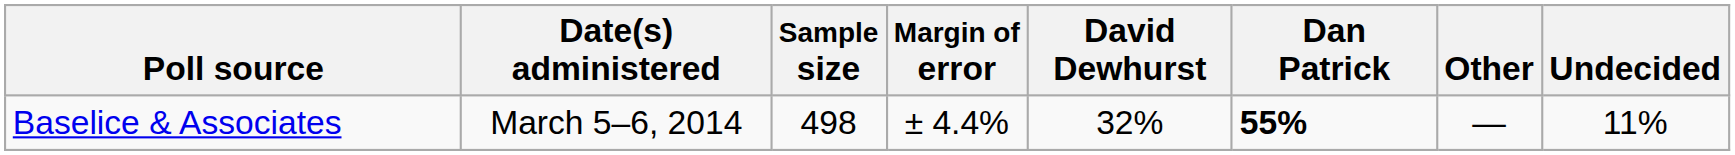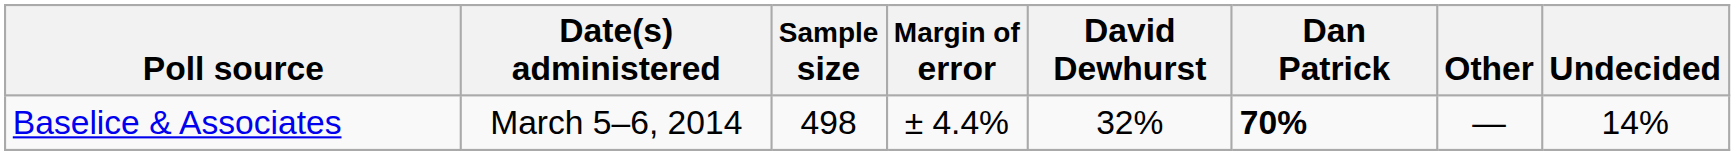 <table class="wikitable">
 <tr valign= bottom>
 <th style="width:210px;">Poll source</th>
 <th style="width:140px;">Date(s)<br>administered</th>
 <th><small>Sample</small><br>size</th>
 <th><small>Margin of</small><br>error</th>
 <th style="width:90px;">David<br>Dewhurst</th>
 <th style="width:90px;">Dan<br>Patrick</th>
 <th style="width:40px;">Other</th>
 <th style="width:40px;">Undecided</th>
 </tr>
 <tr>
 <td><a href='#'>Baselice & Associates</a></td>
 <td align=center>March 5–6, 2014</td>
 <td align=center>498</td>
 <td align=center>± 4.4%</td>
 <td align=center>32%</td>
-<td><strong>55%</strong></td>
+<td><strong>70%</strong></td>
 <td align=center>—</td>
-<td align=center>11%</td>
+<td align=center>14%</td>
 </tr>
 </table>
